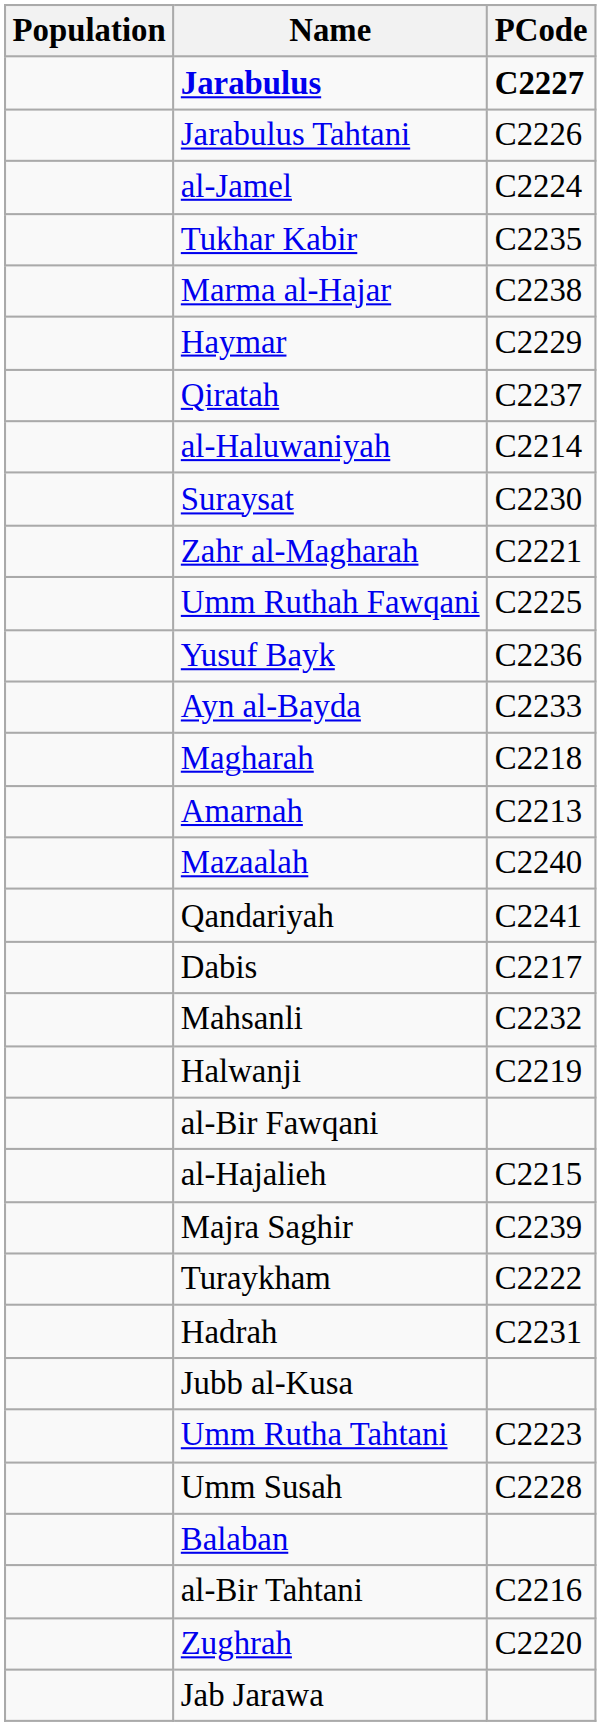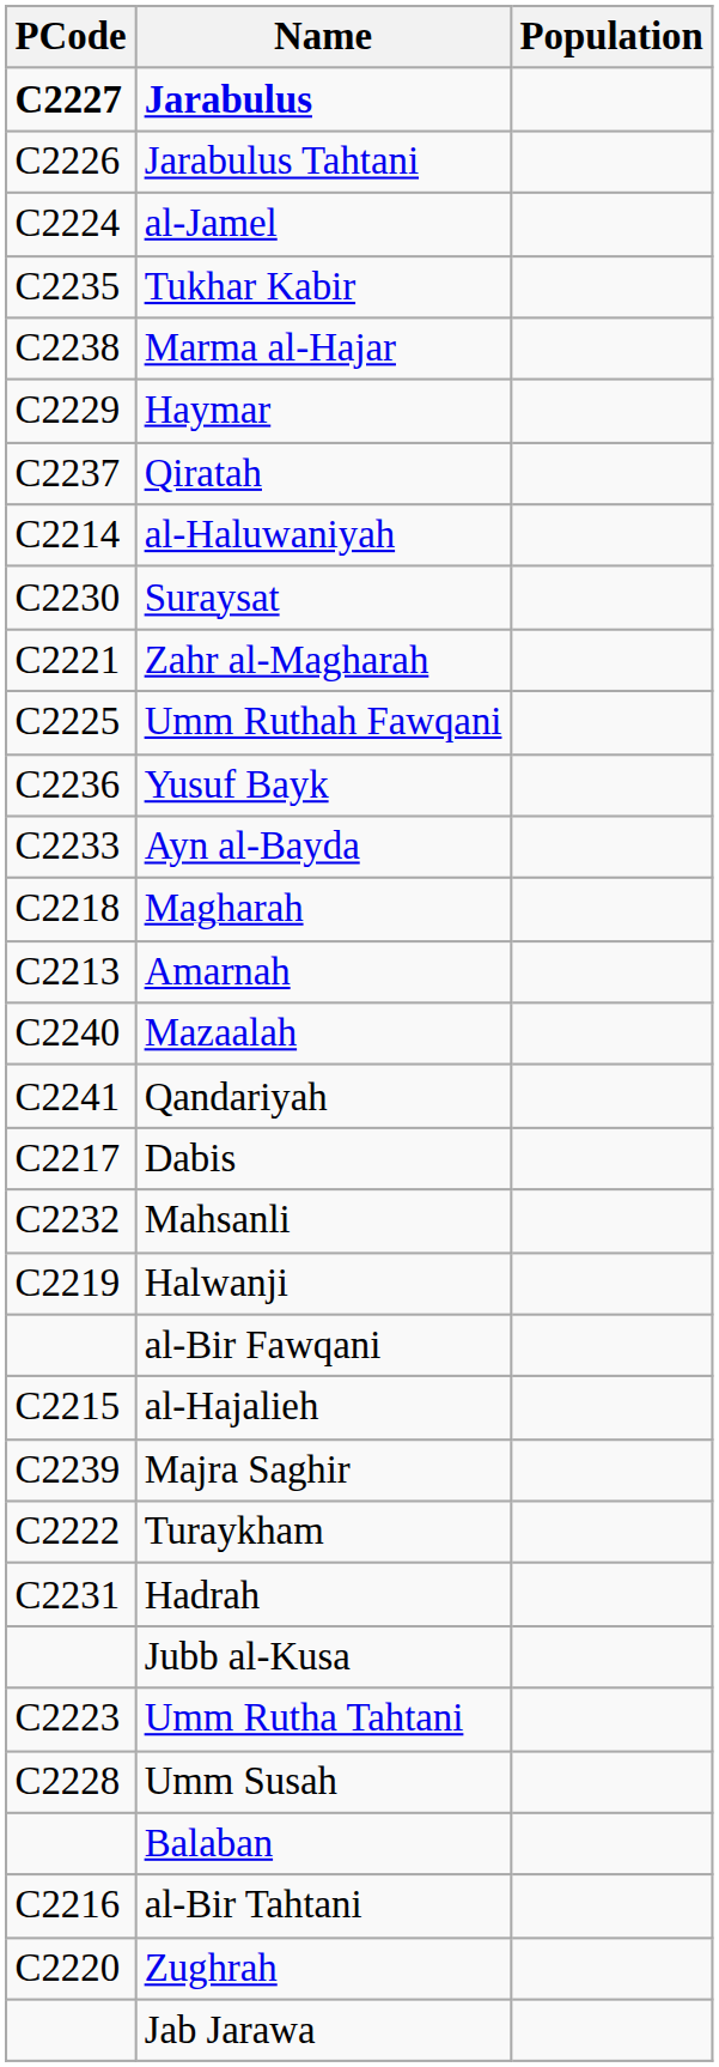 <table class="wikitable sortable">
 <tr>
+<th>PCode</th>
+<th>Name</th>
 <th>Population</th>
-<th>Name</th>
-<th>PCode</th>
 </tr>
 <tr>
+<td><strong>C2227</strong></td>
+<td><strong><a href='#'>Jarabulus</a></strong></td>
 <td align=right><strong></strong></td>
-<td><strong><a href='#'>Jarabulus</a></strong></td>
-<td><strong>C2227</strong></td>
 </tr>
 <tr>
+<td>C2226</td>
+<td><a href='#'>Jarabulus Tahtani</a></td>
 <td align=right></td>
-<td><a href='#'>Jarabulus Tahtani</a></td>
-<td>C2226</td>
 </tr>
 <tr>
+<td>C2224</td>
+<td><a href='#'>al-Jamel</a></td>
 <td align=right></td>
-<td><a href='#'>al-Jamel</a></td>
-<td>C2224</td>
 </tr>
 <tr>
+<td>C2235</td>
+<td><a href='#'>Tukhar Kabir</a></td>
 <td align=right></td>
-<td><a href='#'>Tukhar Kabir</a></td>
-<td>C2235</td>
 </tr>
 <tr>
+<td>C2238</td>
+<td><a href='#'>Marma al-Hajar</a></td>
 <td align=right></td>
-<td><a href='#'>Marma al-Hajar</a></td>
-<td>C2238</td>
 </tr>
 <tr>
+<td>C2229</td>
+<td><a href='#'>Haymar</a></td>
 <td align=right></td>
-<td><a href='#'>Haymar</a></td>
-<td>C2229</td>
 </tr>
 <tr>
+<td>C2237</td>
+<td><a href='#'>Qiratah</a></td>
 <td align=right></td>
-<td><a href='#'>Qiratah</a></td>
-<td>C2237</td>
 </tr>
 <tr>
+<td>C2214</td>
+<td><a href='#'>al-Haluwaniyah</a></td>
 <td align=right></td>
-<td><a href='#'>al-Haluwaniyah</a></td>
-<td>C2214</td>
 </tr>
 <tr>
+<td>C2230</td>
+<td><a href='#'>Suraysat</a></td>
 <td align=right></td>
-<td><a href='#'>Suraysat</a></td>
-<td>C2230</td>
 </tr>
 <tr>
+<td>C2221</td>
+<td><a href='#'>Zahr al-Magharah</a></td>
 <td align=right></td>
-<td><a href='#'>Zahr al-Magharah</a></td>
-<td>C2221</td>
 </tr>
 <tr>
+<td>C2225</td>
+<td><a href='#'>Umm Ruthah Fawqani</a></td>
 <td align=right></td>
-<td><a href='#'>Umm Ruthah Fawqani</a></td>
-<td>C2225</td>
 </tr>
 <tr>
+<td>C2236</td>
+<td><a href='#'>Yusuf Bayk</a></td>
 <td align=right></td>
-<td><a href='#'>Yusuf Bayk</a></td>
-<td>C2236</td>
 </tr>
 <tr>
+<td>C2233</td>
+<td><a href='#'>Ayn al-Bayda</a></td>
 <td align=right></td>
-<td><a href='#'>Ayn al-Bayda</a></td>
-<td>C2233</td>
 </tr>
 <tr>
+<td>C2218</td>
+<td><a href='#'>Magharah</a></td>
 <td align=right></td>
-<td><a href='#'>Magharah</a></td>
-<td>C2218</td>
 </tr>
 <tr>
+<td>C2213</td>
+<td><a href='#'>Amarnah</a></td>
 <td align=right></td>
-<td><a href='#'>Amarnah</a></td>
-<td>C2213</td>
 </tr>
 <tr>
+<td>C2240</td>
+<td><a href='#'>Mazaalah</a></td>
 <td align=right></td>
-<td><a href='#'>Mazaalah</a></td>
-<td>C2240</td>
 </tr>
 <tr>
+<td>C2241</td>
+<td>Qandariyah</td>
 <td align=right></td>
-<td>Qandariyah</td>
-<td>C2241</td>
 </tr>
 <tr>
+<td>C2217</td>
+<td>Dabis</td>
 <td align=right></td>
-<td>Dabis</td>
-<td>C2217</td>
 </tr>
 <tr>
+<td>C2232</td>
+<td>Mahsanli</td>
 <td align=right></td>
-<td>Mahsanli</td>
-<td>C2232</td>
 </tr>
 <tr>
+<td>C2219</td>
+<td>Halwanji</td>
 <td align=right></td>
-<td>Halwanji</td>
-<td>C2219</td>
 </tr>
 <tr>
+<td></td>
+<td>al-Bir Fawqani</td>
 <td align=right></td>
-<td>al-Bir Fawqani</td>
-<td></td>
 </tr>
 <tr>
+<td>C2215</td>
+<td>al-Hajalieh</td>
 <td align=right></td>
-<td>al-Hajalieh</td>
-<td>C2215</td>
 </tr>
 <tr>
+<td>C2239</td>
+<td>Majra Saghir</td>
 <td align=right></td>
-<td>Majra Saghir</td>
-<td>C2239</td>
 </tr>
 <tr>
+<td>C2222</td>
+<td>Turaykham</td>
 <td align=right></td>
-<td>Turaykham</td>
-<td>C2222</td>
 </tr>
 <tr>
+<td>C2231</td>
+<td>Hadrah</td>
 <td align=right></td>
-<td>Hadrah</td>
-<td>C2231</td>
 </tr>
 <tr>
+<td></td>
+<td>Jubb al-Kusa</td>
 <td align=right></td>
-<td>Jubb al-Kusa</td>
-<td></td>
 </tr>
 <tr>
+<td>C2223</td>
+<td><a href='#'>Umm Rutha Tahtani</a></td>
 <td align=right></td>
-<td><a href='#'>Umm Rutha Tahtani</a></td>
-<td>C2223</td>
 </tr>
 <tr>
+<td>C2228</td>
+<td>Umm Susah</td>
 <td align=right></td>
-<td>Umm Susah</td>
-<td>C2228</td>
 </tr>
 <tr>
+<td></td>
+<td><a href='#'>Balaban</a></td>
 <td align=right></td>
-<td><a href='#'>Balaban</a></td>
-<td></td>
 </tr>
 <tr>
+<td>C2216</td>
+<td>al-Bir Tahtani</td>
 <td align=right></td>
-<td>al-Bir Tahtani</td>
-<td>C2216</td>
 </tr>
 <tr>
+<td>C2220</td>
+<td><a href='#'>Zughrah</a></td>
 <td align=right></td>
-<td><a href='#'>Zughrah</a></td>
-<td>C2220</td>
 </tr>
 <tr>
+<td></td>
+<td>Jab Jarawa</td>
 <td align=right></td>
-<td>Jab Jarawa</td>
-<td></td>
 </tr>
 </table>
